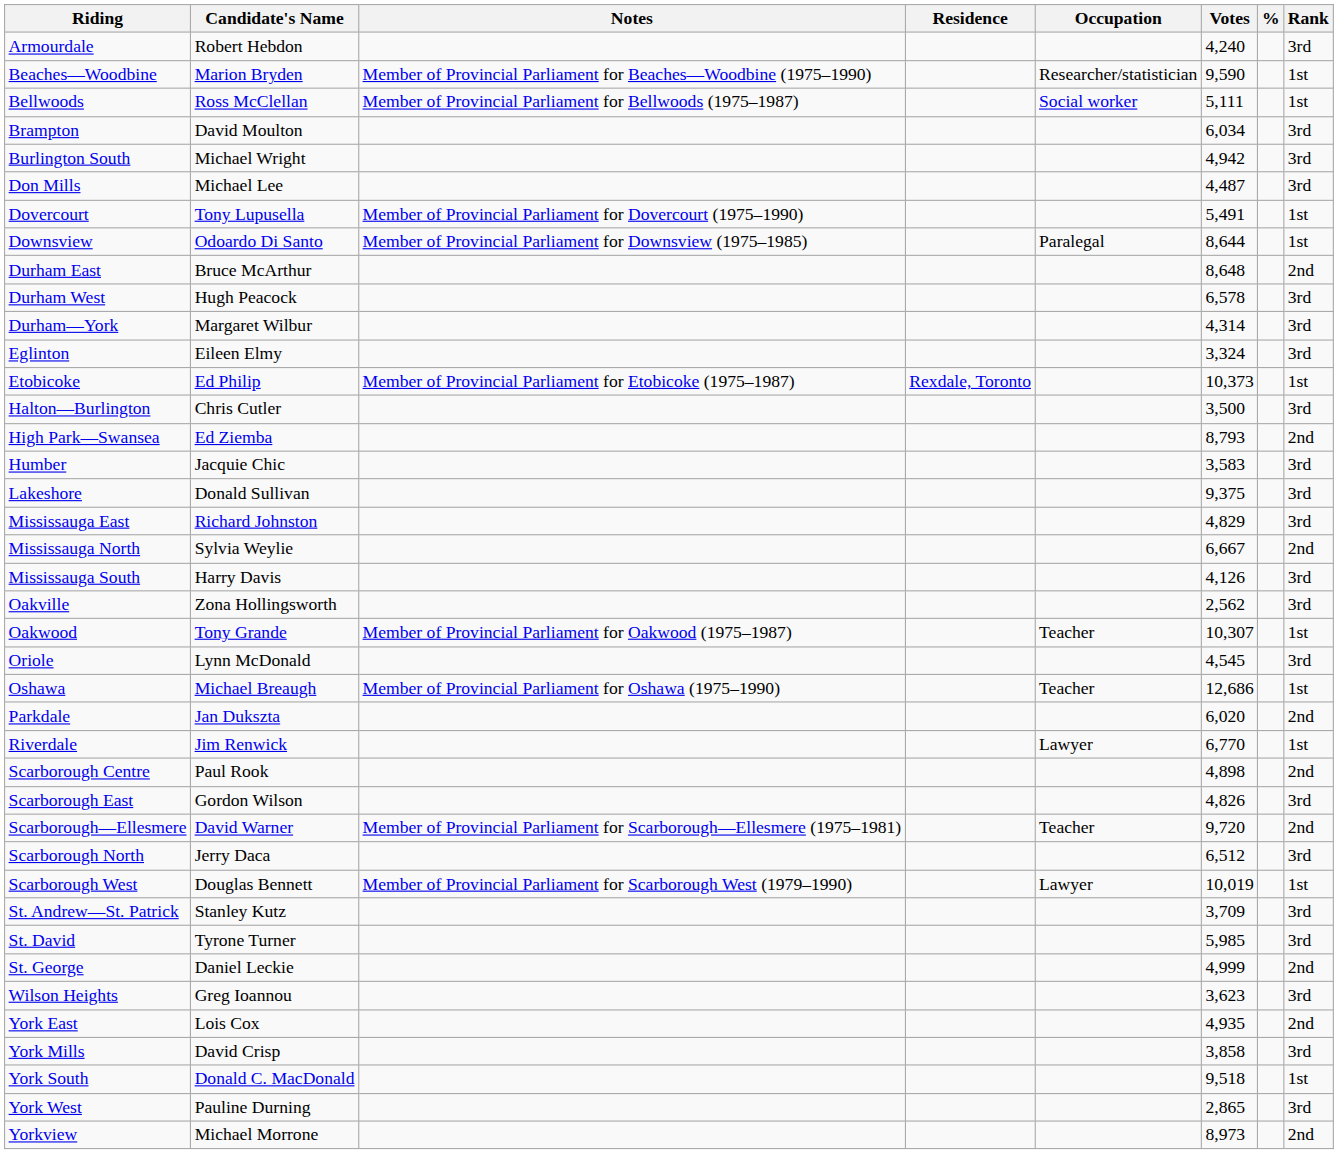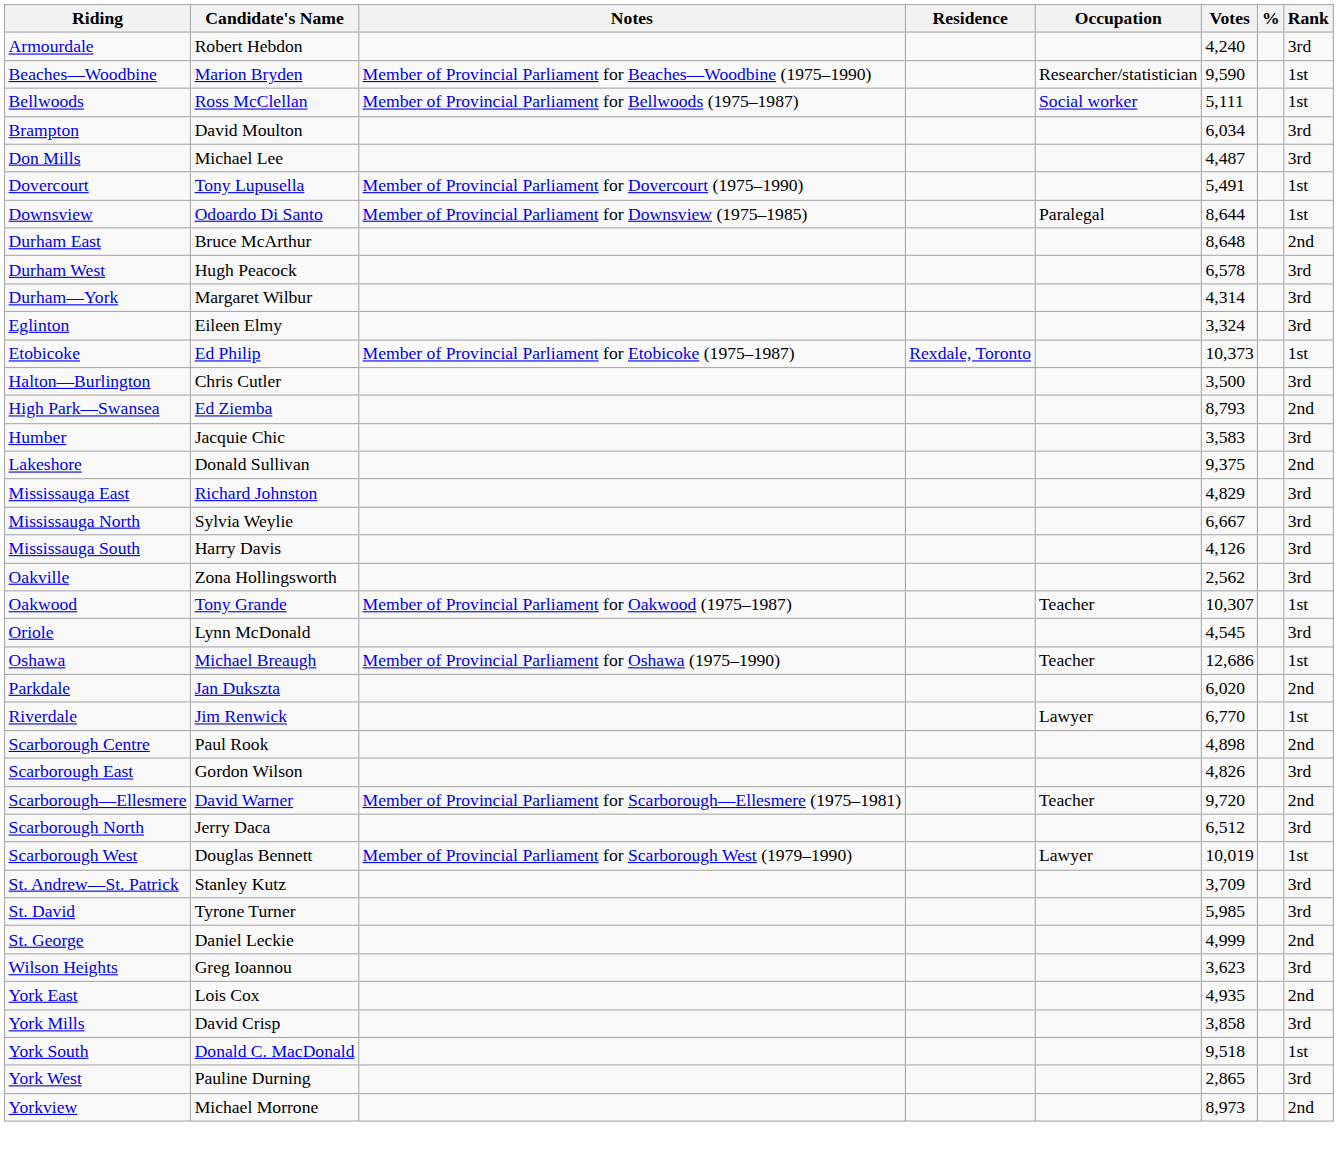 <table class="wikitable sortable">
 <tr>
 <th>Riding<br></th>
 <th>Candidate's Name</th>
 <th>Notes</th>
 <th>Residence</th>
 <th>Occupation</th>
 <th>Votes</th>
 <th>%</th>
 <th>Rank</th>
 </tr>
 <tr>
 <td><a href='#'>Armourdale</a></td>
 <td>Robert Hebdon</td>
 <td></td>
 <td></td>
 <td></td>
 <td>4,240</td>
 <td></td>
 <td>3rd</td>
 </tr>
 <tr>
 <td><a href='#'>Beaches—Woodbine</a></td>
 <td><a href='#'>Marion Bryden</a></td>
 <td><a href='#'>Member of Provincial Parliament</a> for <a href='#'>Beaches—Woodbine</a> (1975–1990)</td>
 <td></td>
 <td>Researcher/statistician</td>
 <td>9,590</td>
 <td></td>
 <td>1st</td>
 </tr>
 <tr>
 <td><a href='#'>Bellwoods</a></td>
 <td><a href='#'>Ross McClellan</a></td>
 <td><a href='#'>Member of Provincial Parliament</a> for <a href='#'>Bellwoods</a> (1975–1987)</td>
 <td></td>
 <td><a href='#'>Social worker</a></td>
 <td>5,111</td>
 <td></td>
 <td>1st</td>
 </tr>
 <tr>
 <td><a href='#'>Brampton</a></td>
 <td>David Moulton</td>
 <td></td>
 <td></td>
 <td></td>
 <td>6,034</td>
-<td></td>
-<td>3rd</td>
-</tr>
-<tr>
-<td><a href='#'>Burlington South</a></td>
-<td>Michael Wright</td>
-<td></td>
-<td></td>
-<td></td>
-<td>4,942</td>
 <td></td>
 <td>3rd</td>
 </tr>
 <tr>
 <td><a href='#'>Don Mills</a></td>
 <td>Michael Lee</td>
 <td></td>
 <td></td>
 <td></td>
 <td>4,487</td>
 <td></td>
 <td>3rd</td>
 </tr>
 <tr>
 <td><a href='#'>Dovercourt</a></td>
 <td><a href='#'>Tony Lupusella</a></td>
 <td><a href='#'>Member of Provincial Parliament</a> for <a href='#'>Dovercourt</a> (1975–1990)</td>
 <td></td>
 <td></td>
 <td>5,491</td>
 <td></td>
 <td>1st</td>
 </tr>
 <tr>
 <td><a href='#'>Downsview</a></td>
 <td><a href='#'>Odoardo Di Santo</a></td>
 <td><a href='#'>Member of Provincial Parliament</a> for <a href='#'>Downsview</a> (1975–1985)</td>
 <td></td>
 <td>Paralegal</td>
 <td>8,644</td>
 <td></td>
 <td>1st</td>
 </tr>
 <tr>
 <td><a href='#'>Durham East</a></td>
 <td>Bruce McArthur</td>
 <td></td>
 <td></td>
 <td></td>
 <td>8,648</td>
 <td></td>
 <td>2nd</td>
 </tr>
 <tr>
 <td><a href='#'>Durham West</a></td>
 <td>Hugh Peacock</td>
 <td></td>
 <td></td>
 <td></td>
 <td>6,578</td>
 <td></td>
 <td>3rd</td>
 </tr>
 <tr>
 <td><a href='#'>Durham—York</a></td>
 <td>Margaret Wilbur</td>
 <td></td>
 <td></td>
 <td></td>
 <td>4,314</td>
 <td></td>
 <td>3rd</td>
 </tr>
 <tr>
 <td><a href='#'>Eglinton</a></td>
 <td>Eileen Elmy</td>
 <td></td>
 <td></td>
 <td></td>
 <td>3,324</td>
 <td></td>
 <td>3rd</td>
 </tr>
 <tr>
 <td><a href='#'>Etobicoke</a></td>
 <td><a href='#'>Ed Philip</a></td>
 <td><a href='#'>Member of Provincial Parliament</a> for <a href='#'>Etobicoke</a> (1975–1987)</td>
 <td><a href='#'>Rexdale, Toronto</a></td>
 <td></td>
 <td>10,373</td>
 <td></td>
 <td>1st</td>
 </tr>
 <tr>
 <td><a href='#'>Halton—Burlington</a></td>
 <td>Chris Cutler</td>
 <td></td>
 <td></td>
 <td></td>
 <td>3,500</td>
 <td></td>
 <td>3rd</td>
 </tr>
 <tr>
 <td><a href='#'>High Park—Swansea</a></td>
 <td><a href='#'>Ed Ziemba</a></td>
 <td></td>
 <td></td>
 <td></td>
 <td>8,793</td>
 <td></td>
 <td>2nd</td>
 </tr>
 <tr>
 <td><a href='#'>Humber</a></td>
 <td>Jacquie Chic</td>
 <td></td>
 <td></td>
 <td></td>
 <td>3,583</td>
 <td></td>
 <td>3rd</td>
 </tr>
 <tr>
 <td><a href='#'>Lakeshore</a></td>
 <td>Donald Sullivan</td>
 <td></td>
 <td></td>
 <td></td>
 <td>9,375</td>
 <td></td>
-<td>3rd</td>
+<td>2nd</td>
 </tr>
 <tr>
 <td><a href='#'>Mississauga East</a></td>
 <td><a href='#'>Richard Johnston</a></td>
 <td></td>
 <td></td>
 <td></td>
 <td>4,829</td>
 <td></td>
 <td>3rd</td>
 </tr>
 <tr>
 <td><a href='#'>Mississauga North</a></td>
 <td>Sylvia Weylie</td>
 <td></td>
 <td></td>
 <td></td>
 <td>6,667</td>
 <td></td>
-<td>2nd</td>
+<td>3rd</td>
 </tr>
 <tr>
 <td><a href='#'>Mississauga South</a></td>
 <td>Harry Davis</td>
 <td></td>
 <td></td>
 <td></td>
 <td>4,126</td>
 <td></td>
 <td>3rd</td>
 </tr>
 <tr>
 <td><a href='#'>Oakville</a></td>
 <td>Zona Hollingsworth</td>
 <td></td>
 <td></td>
 <td></td>
 <td>2,562</td>
 <td></td>
 <td>3rd</td>
 </tr>
 <tr>
 <td><a href='#'>Oakwood</a></td>
 <td><a href='#'>Tony Grande</a></td>
 <td><a href='#'>Member of Provincial Parliament</a> for <a href='#'>Oakwood</a> (1975–1987)</td>
 <td></td>
 <td>Teacher</td>
 <td>10,307</td>
 <td></td>
 <td>1st</td>
 </tr>
 <tr>
 <td><a href='#'>Oriole</a></td>
 <td>Lynn McDonald</td>
 <td></td>
 <td></td>
 <td></td>
 <td>4,545</td>
 <td></td>
 <td>3rd</td>
 </tr>
 <tr>
 <td><a href='#'>Oshawa</a></td>
 <td><a href='#'>Michael Breaugh</a></td>
 <td><a href='#'>Member of Provincial Parliament</a> for <a href='#'>Oshawa</a> (1975–1990)</td>
 <td></td>
 <td>Teacher</td>
 <td>12,686</td>
 <td></td>
 <td>1st</td>
 </tr>
 <tr>
 <td><a href='#'>Parkdale</a></td>
 <td><a href='#'>Jan Dukszta</a></td>
 <td></td>
 <td></td>
 <td></td>
 <td>6,020</td>
 <td></td>
 <td>2nd</td>
 </tr>
 <tr>
 <td><a href='#'>Riverdale</a></td>
 <td><a href='#'>Jim Renwick</a></td>
 <td></td>
 <td></td>
 <td>Lawyer</td>
 <td>6,770</td>
 <td></td>
 <td>1st</td>
 </tr>
 <tr>
 <td><a href='#'>Scarborough Centre</a></td>
 <td>Paul Rook</td>
 <td></td>
 <td></td>
 <td></td>
 <td>4,898</td>
 <td></td>
 <td>2nd</td>
 </tr>
 <tr>
 <td><a href='#'>Scarborough East</a></td>
 <td>Gordon Wilson</td>
 <td></td>
 <td></td>
 <td></td>
 <td>4,826</td>
 <td></td>
 <td>3rd</td>
 </tr>
 <tr>
 <td><a href='#'>Scarborough—Ellesmere</a></td>
 <td><a href='#'>David Warner</a></td>
 <td><a href='#'>Member of Provincial Parliament</a> for <a href='#'>Scarborough—Ellesmere</a> (1975–1981)</td>
 <td></td>
 <td>Teacher</td>
 <td>9,720</td>
 <td></td>
 <td>2nd</td>
 </tr>
 <tr>
 <td><a href='#'>Scarborough North</a></td>
 <td>Jerry Daca</td>
 <td></td>
 <td></td>
 <td></td>
 <td>6,512</td>
 <td></td>
 <td>3rd</td>
 </tr>
 <tr>
 <td><a href='#'>Scarborough West</a></td>
 <td>Douglas Bennett</td>
 <td><a href='#'>Member of Provincial Parliament</a> for <a href='#'>Scarborough West</a> (1979–1990)</td>
 <td></td>
 <td>Lawyer</td>
 <td>10,019</td>
 <td></td>
 <td>1st</td>
 </tr>
 <tr>
 <td><a href='#'>St. Andrew—St. Patrick</a></td>
 <td>Stanley Kutz</td>
 <td></td>
 <td></td>
 <td></td>
 <td>3,709</td>
 <td></td>
 <td>3rd</td>
 </tr>
 <tr>
 <td><a href='#'>St. David</a></td>
 <td>Tyrone Turner</td>
 <td></td>
 <td></td>
 <td></td>
 <td>5,985</td>
 <td></td>
 <td>3rd</td>
 </tr>
 <tr>
 <td><a href='#'>St. George</a></td>
 <td>Daniel Leckie</td>
 <td></td>
 <td></td>
 <td></td>
 <td>4,999</td>
 <td></td>
 <td>2nd</td>
 </tr>
 <tr>
 <td><a href='#'>Wilson Heights</a></td>
 <td>Greg Ioannou</td>
 <td></td>
 <td></td>
 <td></td>
 <td>3,623</td>
 <td></td>
 <td>3rd</td>
 </tr>
 <tr>
 <td><a href='#'>York East</a></td>
 <td>Lois Cox</td>
 <td></td>
 <td></td>
 <td></td>
 <td>4,935</td>
 <td></td>
 <td>2nd</td>
 </tr>
 <tr>
 <td><a href='#'>York Mills</a></td>
 <td>David Crisp</td>
 <td></td>
 <td></td>
 <td></td>
 <td>3,858</td>
 <td></td>
 <td>3rd</td>
 </tr>
 <tr>
 <td><a href='#'>York South</a></td>
 <td><a href='#'>Donald C. MacDonald</a></td>
 <td></td>
 <td></td>
 <td></td>
 <td>9,518</td>
 <td></td>
 <td>1st</td>
 </tr>
 <tr>
 <td><a href='#'>York West</a></td>
 <td>Pauline Durning</td>
 <td></td>
 <td></td>
 <td></td>
 <td>2,865</td>
 <td></td>
 <td>3rd</td>
 </tr>
 <tr>
 <td><a href='#'>Yorkview</a></td>
 <td>Michael Morrone</td>
 <td></td>
 <td></td>
 <td></td>
 <td>8,973</td>
 <td></td>
 <td>2nd</td>
 </tr>
 </table>
